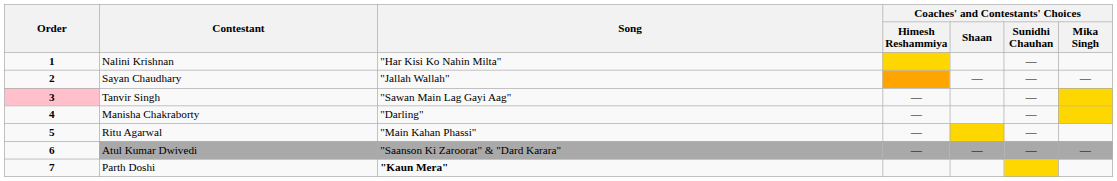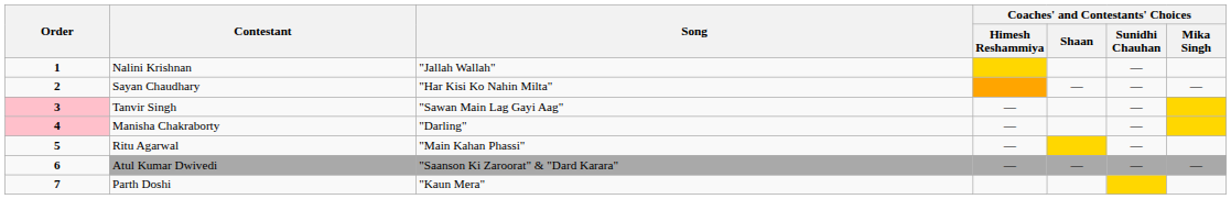 <table class="wikitable" style="width:100%;">
 <tr>
 <th rowspan=2>Order</th>
 <th rowspan=2>Contestant</th>
 <th rowspan=2>Song</th>
 <th colspan=4>Coaches' and Contestants' Choices</th>
 </tr>
 <tr>
 <th width="70">Himesh Reshammiya</th>
 <th width="70">Shaan</th>
 <th width="70">Sunidhi Chauhan</th>
 <th width="70">Mika Singh</th>
 </tr>
 <tr>
 <td style="text-align:center;"><strong>1</strong></td>
 <td>Nalini Krishnan</td>
-<td>"Har Kisi Ko Nahin Milta"</td>
+<td>"Jallah Wallah"</td>
 <td style="background:gold;text-align:center;"></td>
 <td style="text-align:center;"></td>
 <td style="text-align:center;">—</td>
 <td style="text-align:center;"></td>
 </tr>
 <tr>
 <td style="text-align:center;"><strong>2</strong></td>
 <td>Sayan Chaudhary</td>
-<td>"Jallah Wallah"</td>
+<td>"Har Kisi Ko Nahin Milta"</td>
 <td style="background:orange;text-align:center;"></td>
 <td style="text-align:center;">—</td>
 <td style="text-align:center;">—</td>
 <td style="text-align:center;">—</td>
 </tr>
 <tr>
 <td style="background: pink; text-align:center;"><strong>3</strong></td>
 <td>Tanvir Singh</td>
 <td style="background:text-align:left;">"Sawan Main Lag Gayi Aag"</td>
 <td style="text-align:center;">—</td>
 <td style="text-align:center;"></td>
 <td style="text-align:center;">—</td>
 <td style="background:gold;text-align:center;"></td>
 </tr>
 <tr>
-<td style="text-align:center;"><strong>4</strong></td>
+<td style="background: pink; text-align:center;"><strong>4</strong></td>
 <td>Manisha Chakraborty</td>
 <td style="background:text-align:left;">"Darling"</td>
 <td style="text-align:center;">—</td>
 <td style="text-align:center;"></td>
 <td style="text-align:center;">—</td>
 <td style="background:gold;text-align:center;"></td>
 </tr>
 <tr>
 <td style="text-align:center;"><strong>5</strong></td>
 <td>Ritu Agarwal</td>
 <td style="background:text-align:left;">"Main Kahan Phassi"</td>
 <td style="text-align:center;">—</td>
 <td style="background:gold;text-align:center;"></td>
 <td style="text-align:center;">—</td>
 <td style="text-align:center;"></td>
 </tr>
 <tr>
 <td style="text-align:center;"><strong>6</strong></td>
 <td style="background:darkgrey;text-align:left;">Atul Kumar Dwivedi</td>
 <td style="background:darkgrey;text-align:left;">"Saanson Ki Zaroorat" & "Dard Karara"</td>
 <td style="background:darkgrey;text-align:center;">—</td>
 <td style="background:darkgrey;text-align:center;">—</td>
 <td style="background:darkgrey;text-align:center;">—</td>
 <td style="background:darkgrey;text-align:center;">—</td>
 </tr>
 <tr>
 <td style="text-align:center;"><strong>7</strong></td>
 <td>Parth Doshi</td>
-<td style="background:text-align:left;"><strong>"Kaun Mera"</strong></td>
+<td style="background:text-align:left;">"Kaun Mera"</td>
 <td style="text-align:center;"></td>
 <td style="text-align:center;"></td>
 <td style="background:gold;text-align:center;"></td>
 <td style="text-align:center;"></td>
 </tr>
 </table>
